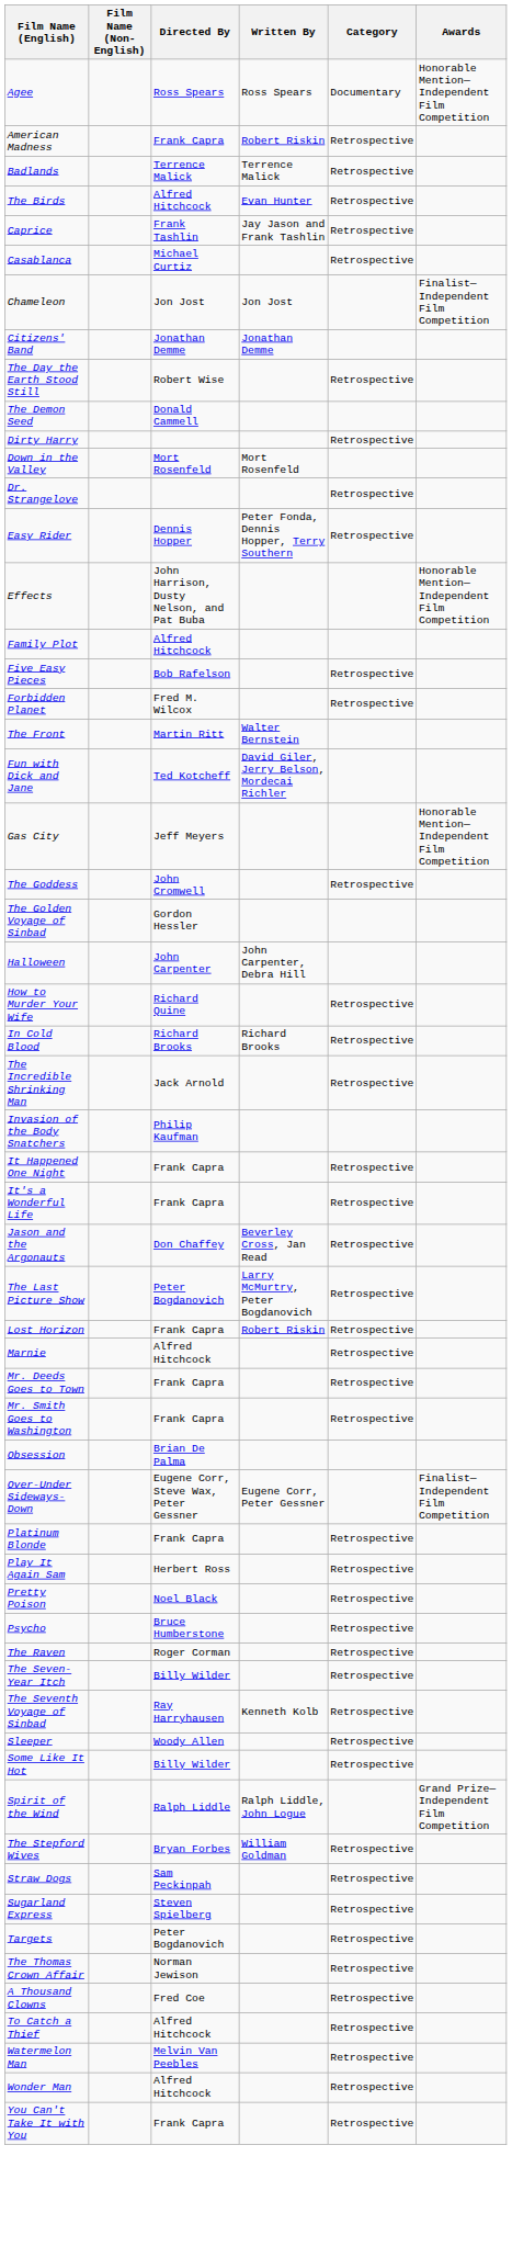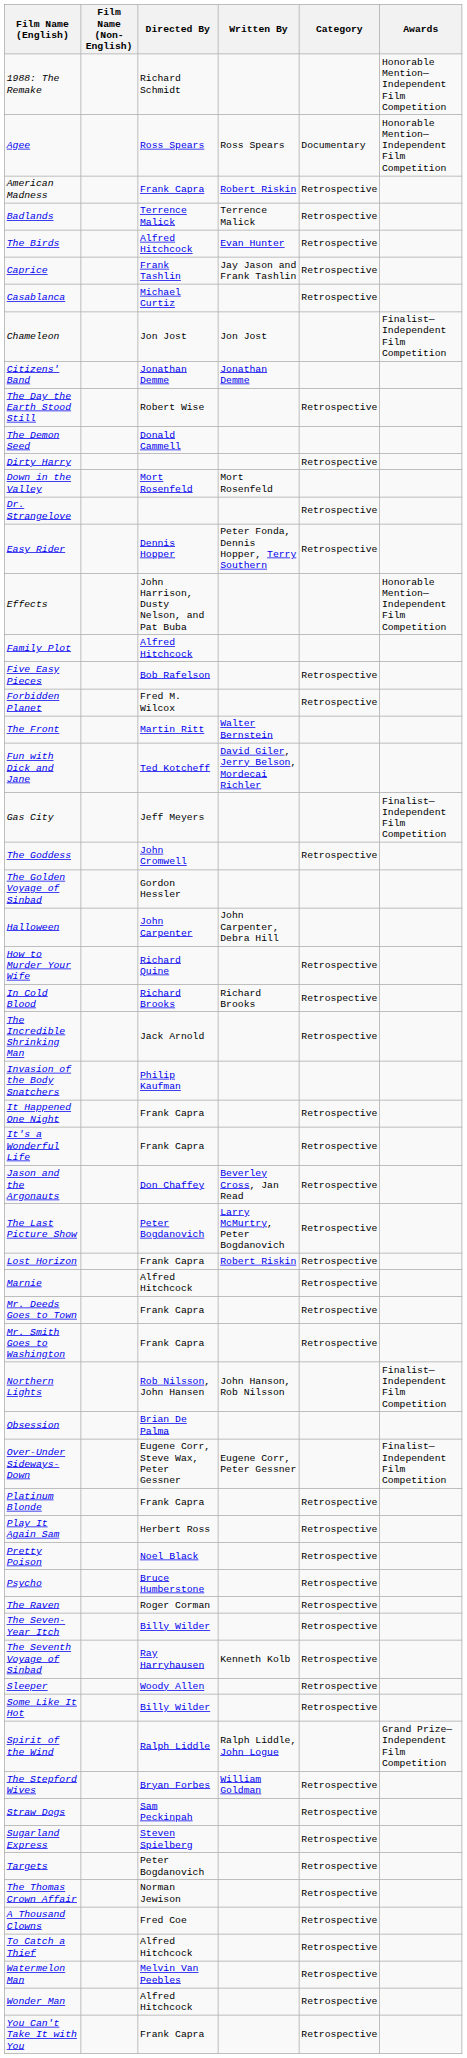 <table class="wikitable">
 <tr>
 <th>Film Name (English)</th>
 <th>Film Name (Non-English)</th>
 <th>Directed By</th>
 <th>Written By</th>
 <th>Category</th>
 <th>Awards</th>
+</tr>
+<tr>
+<td><em>1988: The Remake</em></td>
+<td></td>
+<td>Richard Schmidt</td>
+<td></td>
+<td></td>
+<td>Honorable Mention—Independent Film Competition</td>
 </tr>
 <tr>
 <td><em><a href='#'>Agee</a></em></td>
 <td></td>
 <td><a href='#'>Ross Spears</a></td>
 <td>Ross Spears</td>
 <td>Documentary</td>
 <td>Honorable Mention—Independent Film Competition</td>
 </tr>
 <tr>
 <td><em>American Madness</em></td>
 <td></td>
 <td><a href='#'>Frank Capra</a></td>
 <td><a href='#'>Robert Riskin</a></td>
 <td>Retrospective</td>
 <td></td>
 </tr>
 <tr>
 <td><em><a href='#'>Badlands</a></em></td>
 <td></td>
 <td><a href='#'>Terrence Malick</a></td>
 <td>Terrence Malick</td>
 <td>Retrospective</td>
 <td></td>
 </tr>
 <tr>
 <td><em><a href='#'>The Birds</a></em></td>
 <td></td>
 <td><a href='#'>Alfred Hitchcock</a></td>
 <td><a href='#'>Evan Hunter</a></td>
 <td>Retrospective</td>
 <td></td>
 </tr>
 <tr>
 <td><em><a href='#'>Caprice</a></em></td>
 <td></td>
 <td><a href='#'>Frank Tashlin</a></td>
 <td>Jay Jason and Frank Tashlin</td>
 <td>Retrospective</td>
 <td></td>
 </tr>
 <tr>
 <td><em><a href='#'>Casablanca</a></em></td>
 <td></td>
 <td><a href='#'>Michael Curtiz</a></td>
 <td></td>
 <td>Retrospective</td>
 <td></td>
 </tr>
 <tr>
 <td><em>Chameleon</em></td>
 <td></td>
 <td>Jon Jost</td>
 <td>Jon Jost</td>
 <td></td>
 <td>Finalist—Independent Film Competition</td>
 </tr>
 <tr>
 <td><em><a href='#'>Citizens' Band</a></em></td>
 <td></td>
 <td><a href='#'>Jonathan Demme</a></td>
 <td><a href='#'>Jonathan Demme</a></td>
 <td></td>
 <td></td>
 </tr>
 <tr>
 <td><em><a href='#'>The Day the Earth Stood Still</a></em></td>
 <td></td>
 <td>Robert Wise</td>
 <td></td>
 <td>Retrospective</td>
 <td></td>
 </tr>
 <tr>
 <td><em><a href='#'>The Demon Seed</a></em></td>
 <td></td>
 <td><a href='#'>Donald Cammell</a></td>
 <td></td>
 <td></td>
 <td></td>
 </tr>
 <tr>
 <td><em><a href='#'>Dirty Harry</a></em></td>
 <td></td>
 <td></td>
 <td></td>
 <td>Retrospective</td>
 <td></td>
 </tr>
 <tr>
 <td><em><a href='#'>Down in the Valley</a></em></td>
 <td></td>
 <td><a href='#'>Mort Rosenfeld</a></td>
 <td>Mort Rosenfeld</td>
 <td></td>
 <td></td>
 </tr>
 <tr>
 <td><em><a href='#'>Dr. Strangelove</a></em></td>
 <td></td>
 <td></td>
 <td></td>
 <td>Retrospective</td>
 <td></td>
 </tr>
 <tr>
 <td><em><a href='#'>Easy Rider</a></em></td>
 <td></td>
 <td><a href='#'>Dennis Hopper</a></td>
 <td>Peter Fonda, Dennis Hopper, <a href='#'>Terry Southern</a></td>
 <td>Retrospective</td>
 <td></td>
 </tr>
 <tr>
 <td><em>Effects</em></td>
 <td></td>
 <td>John Harrison, Dusty Nelson, and Pat Buba</td>
 <td></td>
 <td></td>
 <td>Honorable Mention—Independent Film Competition</td>
 </tr>
 <tr>
 <td><em><a href='#'>Family Plot</a></em></td>
 <td></td>
 <td><a href='#'>Alfred Hitchcock</a></td>
 <td></td>
 <td></td>
 <td></td>
 </tr>
 <tr>
 <td><em><a href='#'>Five Easy Pieces</a></em></td>
 <td></td>
 <td><a href='#'>Bob Rafelson</a></td>
 <td></td>
 <td>Retrospective</td>
 <td></td>
 </tr>
 <tr>
 <td><em><a href='#'>Forbidden Planet</a></em></td>
 <td></td>
 <td>Fred M. Wilcox</td>
 <td></td>
 <td>Retrospective</td>
 <td></td>
 </tr>
 <tr>
 <td><em><a href='#'>The Front</a></em></td>
 <td></td>
 <td><a href='#'>Martin Ritt</a></td>
 <td><a href='#'>Walter Bernstein</a></td>
 <td></td>
 <td></td>
 </tr>
 <tr>
 <td><em><a href='#'>Fun with Dick and Jane</a></em></td>
 <td></td>
 <td><a href='#'>Ted Kotcheff</a></td>
 <td><a href='#'>David Giler</a>, <a href='#'>Jerry Belson</a>, <a href='#'>Mordecai Richler</a></td>
 <td></td>
 <td></td>
 </tr>
 <tr>
 <td><em>Gas City</em></td>
 <td></td>
 <td>Jeff Meyers</td>
 <td></td>
 <td></td>
-<td>Honorable Mention—Independent Film Competition</td>
+<td>Finalist—Independent Film Competition</td>
 </tr>
 <tr>
 <td><em><a href='#'>The Goddess</a></em></td>
 <td></td>
 <td><a href='#'>John Cromwell</a></td>
 <td></td>
 <td>Retrospective</td>
 <td></td>
 </tr>
 <tr>
 <td><em><a href='#'>The Golden Voyage of Sinbad</a></em></td>
 <td></td>
 <td>Gordon Hessler</td>
 <td></td>
 <td></td>
 <td></td>
 </tr>
 <tr>
 <td><em><a href='#'>Halloween</a></em></td>
 <td></td>
 <td><a href='#'>John Carpenter</a></td>
 <td>John Carpenter, Debra Hill</td>
 <td></td>
 <td></td>
 </tr>
 <tr>
 <td><em><a href='#'>How to Murder Your Wife</a></em></td>
 <td></td>
 <td><a href='#'>Richard Quine</a></td>
 <td></td>
 <td>Retrospective</td>
 <td></td>
 </tr>
 <tr>
 <td><em><a href='#'>In Cold Blood</a></em></td>
 <td></td>
 <td><a href='#'>Richard Brooks</a></td>
 <td>Richard Brooks</td>
 <td>Retrospective</td>
 <td></td>
 </tr>
 <tr>
 <td><em><a href='#'>The Incredible Shrinking Man</a></em></td>
 <td></td>
 <td>Jack Arnold</td>
 <td></td>
 <td>Retrospective</td>
 <td></td>
 </tr>
 <tr>
 <td><em><a href='#'>Invasion of the Body Snatchers</a></em></td>
 <td></td>
 <td><a href='#'>Philip Kaufman</a></td>
 <td></td>
 <td></td>
 <td></td>
 </tr>
 <tr>
 <td><em><a href='#'>It Happened One Night</a></em></td>
 <td></td>
 <td>Frank Capra</td>
 <td></td>
 <td>Retrospective</td>
 <td></td>
 </tr>
 <tr>
 <td><em><a href='#'>It's a Wonderful Life</a></em></td>
 <td></td>
 <td>Frank Capra</td>
 <td></td>
 <td>Retrospective</td>
 <td></td>
 </tr>
 <tr>
 <td><em><a href='#'>Jason and the Argonauts</a></em></td>
 <td></td>
 <td><a href='#'>Don Chaffey</a></td>
 <td><a href='#'>Beverley Cross</a>, Jan Read</td>
 <td>Retrospective</td>
 <td></td>
 </tr>
 <tr>
 <td><em><a href='#'>The Last Picture Show</a></em></td>
 <td></td>
 <td><a href='#'>Peter Bogdanovich</a></td>
 <td><a href='#'>Larry McMurtry</a>, Peter Bogdanovich</td>
 <td>Retrospective</td>
 <td></td>
 </tr>
 <tr>
 <td><em><a href='#'>Lost Horizon</a></em></td>
 <td></td>
 <td>Frank Capra</td>
 <td><a href='#'>Robert Riskin</a></td>
 <td>Retrospective</td>
 <td></td>
 </tr>
 <tr>
 <td><em><a href='#'>Marnie</a></em></td>
 <td></td>
 <td>Alfred Hitchcock</td>
 <td></td>
 <td>Retrospective</td>
 <td></td>
 </tr>
 <tr>
 <td><em><a href='#'>Mr. Deeds Goes to Town</a></em></td>
 <td></td>
 <td>Frank Capra</td>
 <td></td>
 <td>Retrospective</td>
 <td></td>
 </tr>
 <tr>
 <td><em><a href='#'>Mr. Smith Goes to Washington</a></em></td>
 <td></td>
 <td>Frank Capra</td>
 <td></td>
 <td>Retrospective</td>
 <td></td>
+</tr>
+<tr>
+<td><em><a href='#'>Northern Lights</a></em></td>
+<td></td>
+<td><a href='#'>Rob Nilsson</a>, John Hansen</td>
+<td>John Hanson, Rob Nilsson</td>
+<td></td>
+<td>Finalist—Independent Film Competition</td>
 </tr>
 <tr>
 <td><em><a href='#'>Obsession</a></em></td>
 <td></td>
 <td><a href='#'>Brian De Palma</a></td>
 <td></td>
 <td></td>
 <td></td>
 </tr>
 <tr>
 <td><em><a href='#'>Over-Under Sideways-Down</a></em></td>
 <td></td>
 <td>Eugene Corr, Steve Wax, Peter Gessner</td>
 <td>Eugene Corr, Peter Gessner</td>
 <td></td>
 <td>Finalist—Independent Film Competition</td>
 </tr>
 <tr>
 <td><em><a href='#'>Platinum Blonde</a></em></td>
 <td></td>
 <td>Frank Capra</td>
 <td></td>
 <td>Retrospective</td>
 <td></td>
 </tr>
 <tr>
 <td><em><a href='#'>Play It Again Sam</a></em></td>
 <td></td>
 <td>Herbert Ross</td>
 <td></td>
 <td>Retrospective</td>
 <td></td>
 </tr>
 <tr>
 <td><em><a href='#'>Pretty Poison</a></em></td>
 <td></td>
 <td><a href='#'>Noel Black</a></td>
 <td></td>
 <td>Retrospective</td>
 <td></td>
 </tr>
 <tr>
 <td><em><a href='#'>Psycho</a></em></td>
 <td></td>
 <td><a href='#'>Bruce Humberstone</a></td>
 <td></td>
 <td>Retrospective</td>
 <td></td>
 </tr>
 <tr>
 <td><em><a href='#'>The Raven</a></em></td>
 <td></td>
 <td>Roger Corman</td>
 <td></td>
 <td>Retrospective</td>
 <td></td>
 </tr>
 <tr>
 <td><em><a href='#'>The Seven-Year Itch</a></em></td>
 <td></td>
 <td><a href='#'>Billy Wilder</a></td>
 <td></td>
 <td>Retrospective</td>
 <td></td>
 </tr>
 <tr>
 <td><em><a href='#'>The Seventh Voyage of Sinbad</a></em></td>
 <td></td>
 <td><a href='#'>Ray Harryhausen</a></td>
 <td>Kenneth Kolb</td>
 <td>Retrospective</td>
 <td></td>
 </tr>
 <tr>
 <td><em><a href='#'>Sleeper</a></em></td>
 <td></td>
 <td><a href='#'>Woody Allen</a></td>
 <td></td>
 <td>Retrospective</td>
 <td></td>
 </tr>
 <tr>
 <td><em><a href='#'>Some Like It Hot</a></em></td>
 <td></td>
 <td><a href='#'>Billy Wilder</a></td>
 <td></td>
 <td>Retrospective</td>
 <td></td>
 </tr>
 <tr>
 <td><em><a href='#'>Spirit of the Wind</a></em></td>
 <td></td>
 <td><a href='#'>Ralph Liddle</a></td>
 <td>Ralph Liddle, <a href='#'>John Logue</a></td>
 <td></td>
 <td>Grand Prize—Independent Film Competition</td>
 </tr>
 <tr>
 <td><em><a href='#'>The Stepford Wives</a></em></td>
 <td></td>
 <td><a href='#'>Bryan Forbes</a></td>
 <td><a href='#'>William Goldman</a></td>
 <td>Retrospective</td>
 <td></td>
 </tr>
 <tr>
 <td><em><a href='#'>Straw Dogs</a></em></td>
 <td></td>
 <td><a href='#'>Sam Peckinpah</a></td>
 <td></td>
 <td>Retrospective</td>
 <td></td>
 </tr>
 <tr>
 <td><em><a href='#'>Sugarland Express</a></em></td>
 <td></td>
 <td><a href='#'>Steven Spielberg</a></td>
 <td></td>
 <td>Retrospective</td>
 <td></td>
 </tr>
 <tr>
 <td><em><a href='#'>Targets</a></em></td>
 <td></td>
 <td>Peter Bogdanovich</td>
 <td></td>
 <td>Retrospective</td>
 <td></td>
 </tr>
 <tr>
 <td><em><a href='#'>The Thomas Crown Affair</a></em></td>
 <td></td>
 <td>Norman Jewison</td>
 <td></td>
 <td>Retrospective</td>
 <td></td>
 </tr>
 <tr>
 <td><em><a href='#'>A Thousand Clowns</a></em></td>
 <td></td>
 <td>Fred Coe</td>
 <td></td>
 <td>Retrospective</td>
 <td></td>
 </tr>
 <tr>
 <td><em><a href='#'>To Catch a Thief</a></em></td>
 <td></td>
 <td>Alfred Hitchcock</td>
 <td></td>
 <td>Retrospective</td>
 <td></td>
 </tr>
 <tr>
 <td><em><a href='#'>Watermelon Man</a></em></td>
 <td></td>
 <td><a href='#'>Melvin Van Peebles</a></td>
 <td></td>
 <td>Retrospective</td>
 <td></td>
 </tr>
 <tr>
 <td><em><a href='#'>Wonder Man</a></em></td>
 <td></td>
 <td>Alfred Hitchcock</td>
 <td></td>
 <td>Retrospective</td>
 <td></td>
 </tr>
 <tr>
 <td><em><a href='#'>You Can't Take It with You</a></em></td>
 <td></td>
 <td>Frank Capra</td>
 <td></td>
 <td>Retrospective</td>
 <td></td>
 </tr>
 </table>
